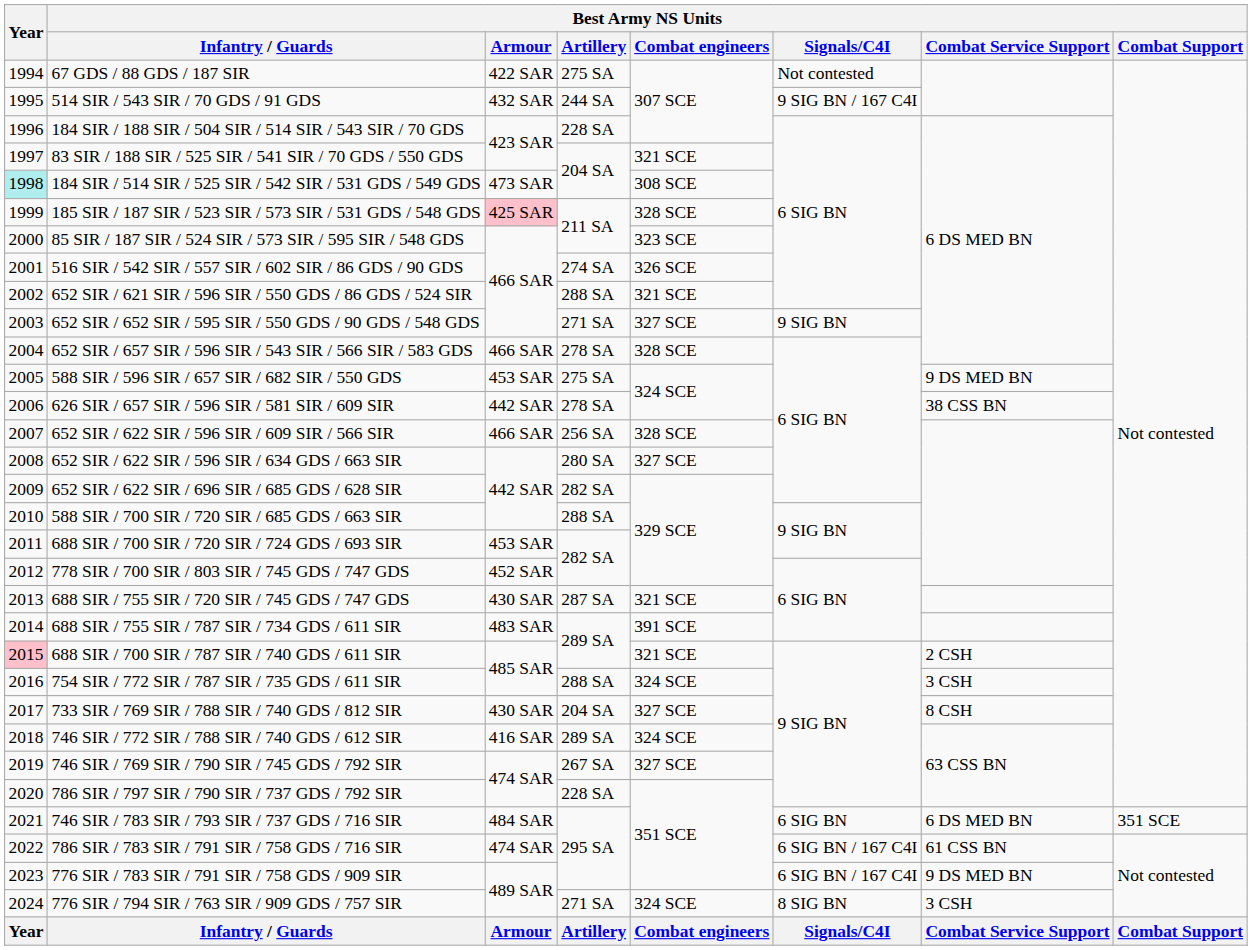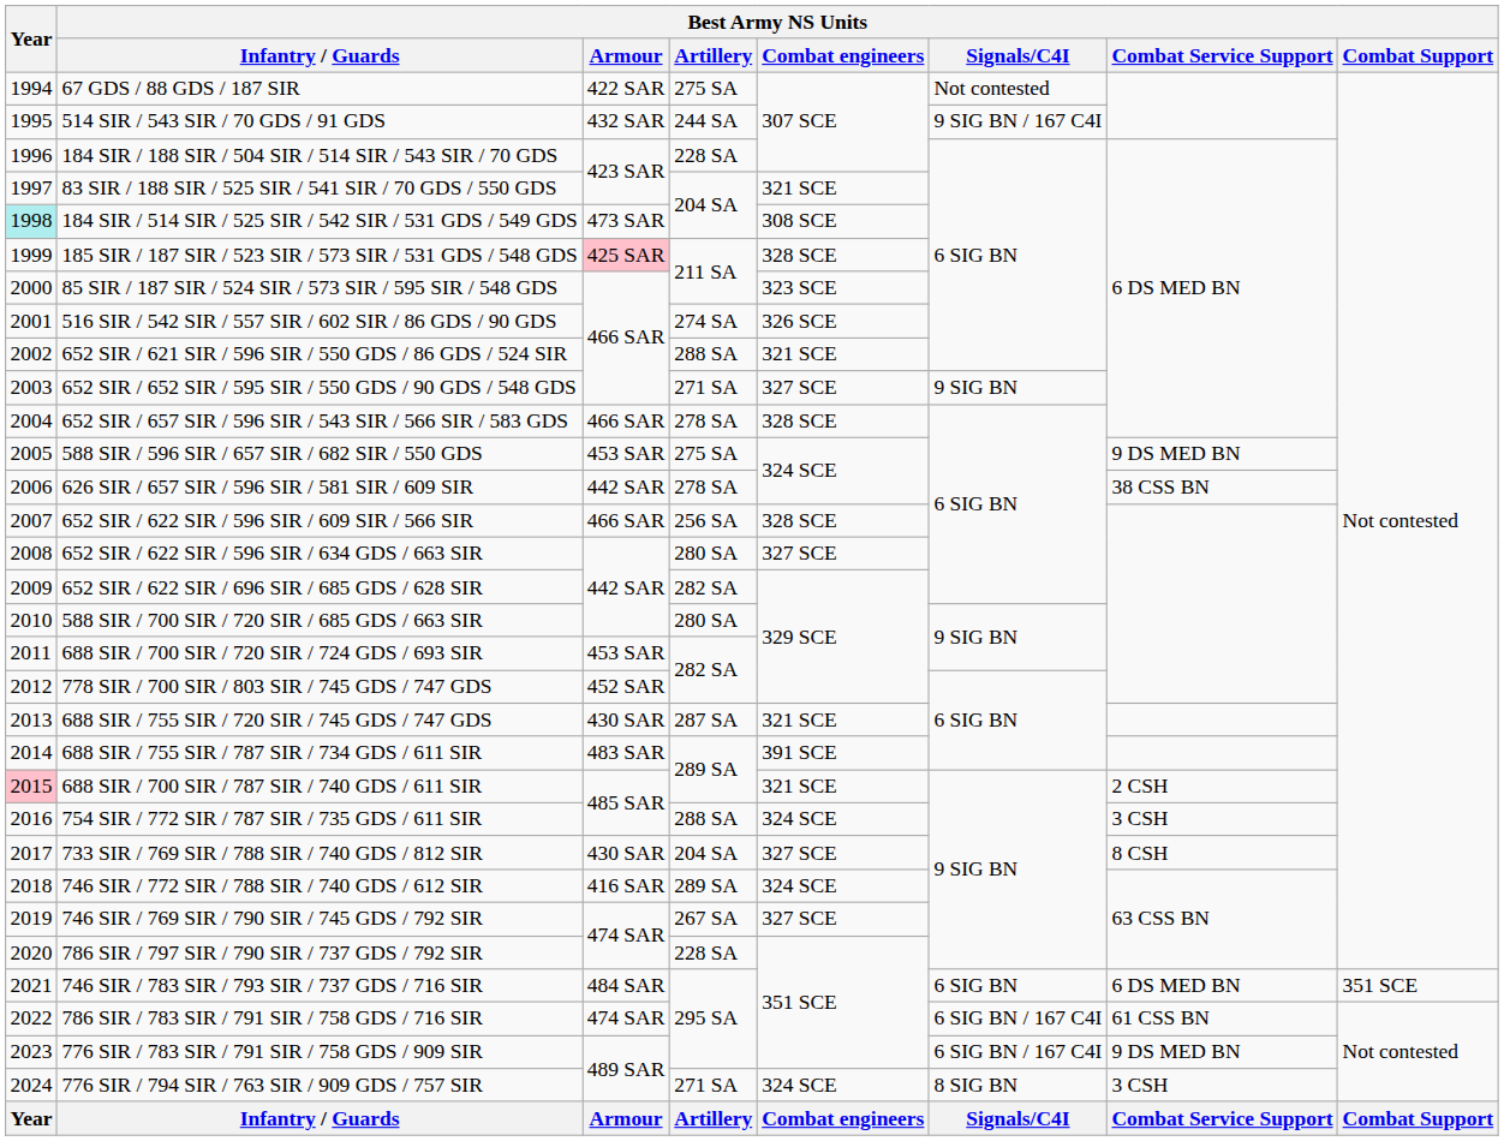 <table class="wikitable">
 <tr>
 <th rowspan="2">Year</th>
 <th colspan="7">Best Army NS Units</th>
 </tr>
 <tr>
 <th><a href='#'>Infantry</a> / <a href='#'>Guards</a></th>
 <th><a href='#'>Armour</a></th>
 <th><a href='#'>Artillery</a></th>
 <th><a href='#'>Combat engineers</a></th>
 <th><a href='#'>Signals/C4I</a></th>
 <th><a href='#'>Combat Service Support</a></th>
 <th><a href='#'>Combat Support</a></th>
 </tr>
 <tr>
 <td>1994</td>
 <td>67 GDS / 88 GDS / 187 SIR</td>
 <td>422 SAR</td>
 <td>275 SA</td>
 <td rowspan="3">307 SCE</td>
 <td>Not contested</td>
 <td rowspan="2"></td>
 <td rowspan="27">Not contested</td>
 </tr>
 <tr>
 <td>1995</td>
 <td>514 SIR / 543 SIR / 70 GDS / 91 GDS</td>
 <td>432 SAR</td>
 <td>244 SA</td>
 <td>9 SIG BN / 167 C4I</td>
 </tr>
 <tr>
 <td>1996</td>
 <td>184 SIR / 188 SIR / 504 SIR / 514 SIR / 543 SIR / 70 GDS</td>
 <td rowspan="2">423 SAR</td>
 <td>228 SA</td>
 <td rowspan="7">6 SIG BN</td>
 <td rowspan="9">6 DS MED BN</td>
 </tr>
 <tr>
 <td>1997</td>
 <td>83 SIR / 188 SIR / 525 SIR / 541 SIR / 70 GDS / 550 GDS</td>
 <td rowspan="2">204 SA</td>
 <td>321 SCE</td>
 </tr>
 <tr>
 <td style="background: paleturquoise;">1998</td>
 <td>184 SIR / 514 SIR / 525 SIR / 542 SIR / 531 GDS / 549 GDS</td>
 <td>473 SAR</td>
 <td>308 SCE</td>
 </tr>
 <tr>
 <td>1999</td>
 <td>185 SIR / 187 SIR / 523 SIR / 573 SIR / 531 GDS / 548 GDS</td>
 <td style="background: pink;">425 SAR</td>
 <td rowspan="2">211 SA</td>
 <td>328 SCE</td>
 </tr>
 <tr>
 <td>2000</td>
 <td>85 SIR / 187 SIR / 524 SIR / 573 SIR / 595 SIR / 548 GDS</td>
 <td rowspan="4">466 SAR</td>
 <td>323 SCE</td>
 </tr>
 <tr>
 <td>2001</td>
 <td>516 SIR / 542 SIR / 557 SIR / 602 SIR / 86 GDS / 90 GDS</td>
 <td>274 SA</td>
 <td>326 SCE</td>
 </tr>
 <tr>
 <td>2002</td>
 <td>652 SIR / 621 SIR / 596 SIR / 550 GDS / 86 GDS / 524 SIR</td>
 <td>288 SA</td>
 <td>321 SCE</td>
 </tr>
 <tr>
 <td>2003</td>
 <td>652 SIR / 652 SIR / 595 SIR / 550 GDS / 90 GDS / 548 GDS</td>
 <td>271 SA</td>
 <td>327 SCE</td>
 <td>9 SIG BN</td>
 </tr>
 <tr>
 <td>2004</td>
 <td>652 SIR / 657 SIR / 596 SIR / 543 SIR / 566 SIR / 583 GDS</td>
 <td>466 SAR</td>
 <td>278 SA</td>
 <td>328 SCE</td>
 <td rowspan="6">6 SIG BN</td>
 </tr>
 <tr>
 <td>2005</td>
 <td>588 SIR / 596 SIR / 657 SIR / 682 SIR / 550 GDS</td>
 <td>453 SAR</td>
 <td>275 SA</td>
 <td rowspan="2">324 SCE</td>
 <td>9 DS MED BN</td>
 </tr>
 <tr>
 <td>2006</td>
 <td>626 SIR / 657 SIR / 596 SIR / 581 SIR / 609 SIR</td>
 <td>442 SAR</td>
 <td>278 SA</td>
 <td>38 CSS BN</td>
 </tr>
 <tr>
 <td>2007</td>
 <td>652 SIR / 622 SIR / 596 SIR / 609 SIR / 566 SIR</td>
 <td>466 SAR</td>
 <td>256 SA</td>
 <td>328 SCE</td>
 <td rowspan="6"></td>
 </tr>
 <tr>
 <td>2008</td>
 <td>652 SIR / 622 SIR / 596 SIR / 634 GDS / 663 SIR</td>
 <td rowspan="3">442 SAR</td>
 <td>280 SA</td>
 <td>327 SCE</td>
 </tr>
 <tr>
 <td>2009</td>
 <td>652 SIR / 622 SIR / 696 SIR / 685 GDS / 628 SIR</td>
 <td>282 SA</td>
 <td rowspan="4">329 SCE</td>
 </tr>
 <tr>
 <td>2010</td>
 <td>588 SIR / 700 SIR / 720 SIR / 685 GDS / 663 SIR</td>
-<td>288 SA</td>
+<td>280 SA</td>
 <td rowspan="2">9 SIG BN</td>
 </tr>
 <tr>
 <td>2011</td>
 <td>688 SIR / 700 SIR / 720 SIR / 724 GDS / 693 SIR</td>
 <td>453 SAR</td>
 <td rowspan="2">282 SA</td>
 </tr>
 <tr>
 <td>2012</td>
 <td>778 SIR / 700 SIR / 803 SIR / 745 GDS / 747 GDS</td>
 <td>452 SAR</td>
 <td rowspan="3">6 SIG BN</td>
 </tr>
 <tr>
 <td>2013</td>
 <td>688 SIR / 755 SIR / 720 SIR / 745 GDS / 747 GDS</td>
 <td>430 SAR</td>
 <td>287 SA</td>
 <td>321 SCE</td>
 <td></td>
 </tr>
 <tr>
 <td>2014</td>
 <td>688 SIR / 755 SIR / 787 SIR / 734 GDS / 611 SIR</td>
 <td>483 SAR</td>
 <td rowspan="2">289 SA</td>
 <td>391 SCE</td>
 <td></td>
 </tr>
 <tr>
 <td style="background: pink;">2015</td>
 <td>688 SIR / 700 SIR / 787 SIR / 740 GDS / 611 SIR</td>
 <td rowspan="2">485 SAR</td>
 <td>321 SCE</td>
 <td rowspan="6">9 SIG BN</td>
 <td>2 CSH</td>
 </tr>
 <tr>
 <td>2016</td>
 <td>754 SIR / 772 SIR / 787 SIR / 735 GDS / 611 SIR</td>
 <td>288 SA</td>
 <td>324 SCE</td>
 <td>3 CSH</td>
 </tr>
 <tr>
 <td>2017</td>
 <td>733 SIR / 769 SIR / 788 SIR / 740 GDS / 812 SIR</td>
 <td>430 SAR</td>
 <td>204 SA</td>
 <td>327 SCE</td>
 <td>8 CSH</td>
 </tr>
 <tr>
 <td>2018</td>
 <td>746 SIR / 772 SIR / 788 SIR / 740 GDS / 612 SIR</td>
 <td>416 SAR</td>
 <td>289 SA</td>
 <td>324 SCE</td>
 <td rowspan="3">63 CSS BN</td>
 </tr>
 <tr>
 <td>2019</td>
 <td>746 SIR / 769 SIR / 790 SIR / 745 GDS / 792 SIR</td>
 <td rowspan="2">474 SAR</td>
 <td>267 SA</td>
 <td>327 SCE</td>
 </tr>
 <tr>
 <td>2020</td>
 <td>786 SIR / 797 SIR / 790 SIR / 737 GDS / 792 SIR</td>
 <td>228 SA</td>
 <td rowspan="4">351 SCE</td>
 </tr>
 <tr>
 <td>2021</td>
 <td>746 SIR / 783 SIR / 793 SIR / 737 GDS / 716 SIR</td>
 <td>484 SAR</td>
 <td rowspan="3">295 SA</td>
 <td>6 SIG BN</td>
 <td>6 DS MED BN</td>
 <td>351 SCE</td>
 </tr>
 <tr>
 <td>2022</td>
 <td>786 SIR / 783 SIR / 791 SIR / 758 GDS / 716 SIR</td>
 <td>474 SAR</td>
 <td>6 SIG BN / 167 C4I</td>
 <td>61 CSS BN</td>
 <td rowspan="3">Not contested</td>
 </tr>
 <tr>
 <td>2023</td>
 <td>776 SIR / 783 SIR / 791 SIR / 758 GDS / 909 SIR</td>
 <td rowspan="2">489 SAR</td>
 <td>6 SIG BN / 167 C4I</td>
 <td>9 DS MED BN</td>
 </tr>
 <tr>
 <td>2024</td>
 <td>776 SIR / 794 SIR / 763 SIR / 909 GDS / 757 SIR</td>
 <td>271 SA</td>
 <td>324 SCE</td>
 <td>8 SIG BN</td>
 <td>3 CSH</td>
 </tr>
 <tr>
 <th>Year</th>
 <th><a href='#'>Infantry</a> / <a href='#'>Guards</a></th>
 <th><a href='#'>Armour</a></th>
 <th><a href='#'>Artillery</a></th>
 <th><a href='#'>Combat engineers</a></th>
 <th><a href='#'>Signals/C4I</a></th>
 <th><a href='#'>Combat Service Support</a></th>
 <th><a href='#'>Combat Support</a></th>
 </tr>
 </table>
